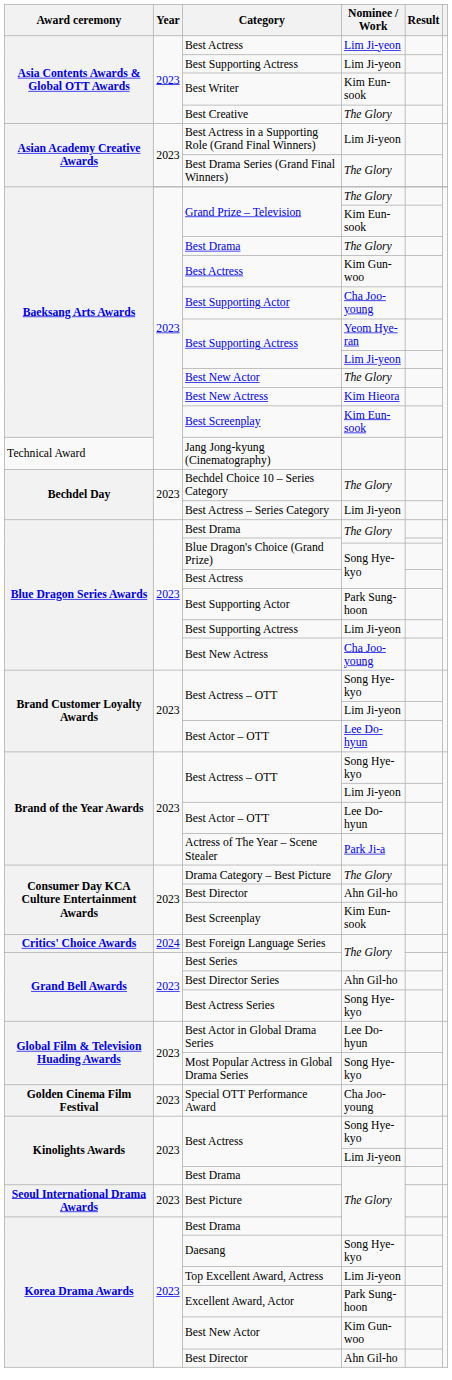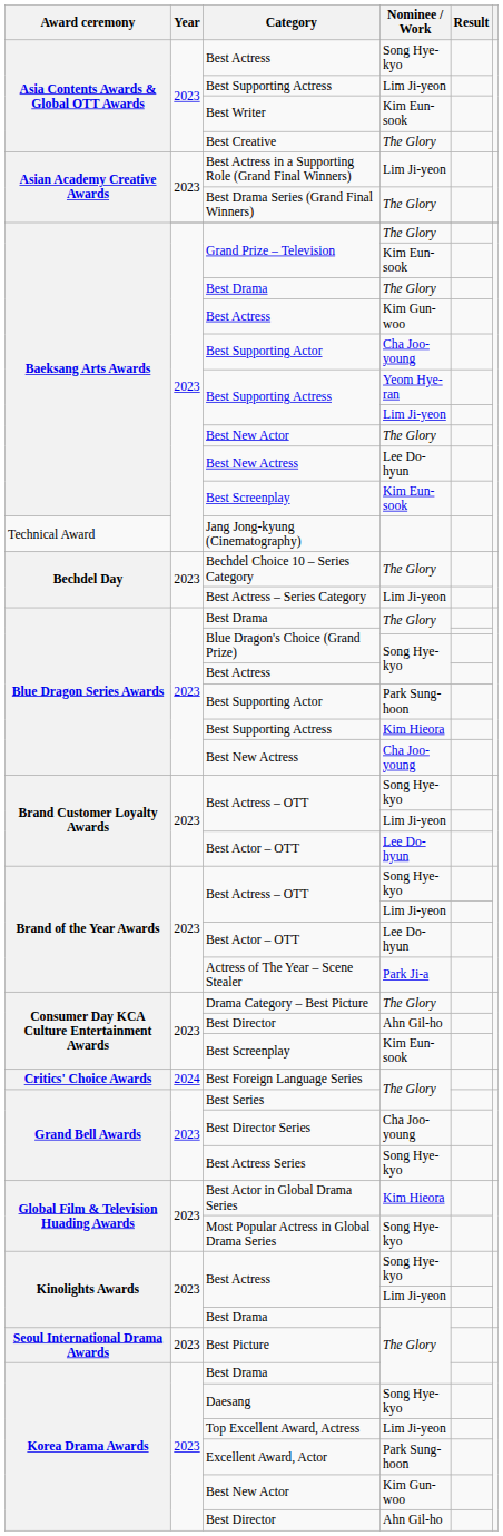 <table class="wikitable plainrowheaders sortable">
 <tr>
 <th scope="col">Award ceremony </th>
 <th scope="col">Year</th>
 <th scope="col">Category </th>
 <th scope="col">Nominee / Work</th>
 <th scope="col">Result</th>
 <th scope="col" class="unsortable"></th>
 </tr>
 <tr>
 <th rowspan="4" scope="row"><a href='#'>Asia Contents Awards & Global OTT Awards</a></th>
 <td rowspan="4" style="text-align:center"><a href='#'>2023</a></td>
 <td>Best Actress</td>
-<td><a href='#'>Lim Ji-yeon</a></td>
+<td>Song Hye-kyo</td>
 <td></td>
 <td rowspan="4" style="text-align:center"></td>
 </tr>
 <tr>
 <td>Best Supporting Actress</td>
 <td>Lim Ji-yeon</td>
 <td></td>
 </tr>
 <tr>
 <td>Best Writer</td>
 <td>Kim Eun-sook</td>
 <td></td>
 </tr>
 <tr>
 <td>Best Creative</td>
 <td><em>The Glory</em></td>
 <td></td>
 </tr>
 <tr>
 <th scope="row" rowspan="2"><a href='#'>Asian Academy Creative Awards</a></th>
 <td rowspan="2" style="text-align:center">2023</td>
 <td>Best Actress in a Supporting Role (Grand Final Winners)</td>
 <td>Lim Ji-yeon</td>
 <td></td>
 <td rowspan="2" style="text-align:center"></td>
 </tr>
 <tr>
 <td>Best Drama Series (Grand Final Winners)</td>
 <td><em>The Glory</em></td>
 <td></td>
 </tr>
 <tr>
 <th rowspan="11" scope="row"><a href='#'>Baeksang Arts Awards</a></th>
 </tr>
 <tr>
 <td rowspan="11" style="text-align:center"><a href='#'>2023</a></td>
 <td rowspan="2"><a href='#'>Grand Prize – Television</a></td>
 <td><em>The Glory</em></td>
 <td></td>
 <td rowspan="11" style="text-align:center"></td>
 </tr>
 <tr>
 <td>Kim Eun-sook</td>
 <td></td>
 </tr>
 <tr>
 <td><a href='#'>Best Drama</a></td>
 <td><em>The Glory</em></td>
 <td></td>
 </tr>
 <tr>
 <td><a href='#'>Best Actress</a></td>
 <td>Kim Gun-woo</td>
 <td></td>
 </tr>
 <tr>
 <td><a href='#'>Best Supporting Actor</a></td>
 <td><a href='#'>Cha Joo-young</a></td>
 <td></td>
 </tr>
 <tr>
 <td rowspan="2"><a href='#'>Best Supporting Actress</a></td>
 <td><a href='#'>Yeom Hye-ran</a></td>
 <td></td>
 </tr>
 <tr>
 <td><a href='#'>Lim Ji-yeon</a></td>
 <td></td>
 </tr>
 <tr>
 <td><a href='#'>Best New Actor</a></td>
 <td><em>The Glory</em></td>
 <td></td>
 </tr>
 <tr>
 <td><a href='#'>Best New Actress</a></td>
-<td><a href='#'>Kim Hieora</a></td>
+<td>Lee Do-hyun</td>
 <td></td>
 </tr>
 <tr>
 <td><a href='#'>Best Screenplay</a></td>
 <td><a href='#'>Kim Eun-sook</a></td>
 <td></td>
 </tr>
 <tr>
 <td>Technical Award</td>
 <td>Jang Jong-kyung (Cinematography)</td>
 <td></td>
 </tr>
 <tr>
 <th rowspan="2" scope="row">Bechdel Day</th>
 <td rowspan="2" style="text-align:center">2023</td>
 <td>Bechdel Choice 10 – Series Category</td>
 <td><em>The Glory</em></td>
 <td></td>
 <td rowspan="2" style="text-align:center"></td>
 </tr>
 <tr>
 <td>Best Actress – Series Category</td>
 <td>Lim Ji-yeon</td>
 <td></td>
 </tr>
 <tr>
 <th rowspan="7" scope="row"><a href='#'>Blue Dragon Series Awards</a></th>
 <td rowspan="7" style="text-align:center"><a href='#'>2023</a></td>
 <td>Best Drama</td>
 <td rowspan="2"><em>The Glory</em></td>
 <td></td>
 <td rowspan="7" style="text-align:center"></td>
 </tr>
 <tr>
 <td rowspan= "2">Blue Dragon's Choice (Grand Prize)</td>
 <td></td>
 </tr>
 <tr>
 <td rowspan= "2">Song Hye-kyo</td>
 <td></td>
 </tr>
 <tr>
 <td>Best Actress</td>
 <td></td>
 </tr>
 <tr>
 <td>Best Supporting Actor</td>
 <td>Park Sung-hoon</td>
 <td></td>
 </tr>
 <tr>
 <td>Best Supporting Actress</td>
-<td>Lim Ji-yeon</td>
+<td><a href='#'>Kim Hieora</a></td>
 <td></td>
 </tr>
 <tr>
 <td>Best New Actress</td>
 <td><a href='#'>Cha Joo-young</a></td>
 <td></td>
 </tr>
 <tr>
 <th rowspan="3" scope="row">Brand Customer Loyalty Awards</th>
 <td rowspan="3" style="text-align:center">2023</td>
 <td rowspan="2">Best Actress – OTT</td>
 <td>Song Hye-kyo</td>
 <td></td>
 <td rowspan="3" style="text-align:center"></td>
 </tr>
 <tr>
 <td>Lim Ji-yeon</td>
 <td></td>
 </tr>
 <tr>
 <td>Best Actor – OTT</td>
 <td><a href='#'>Lee Do-hyun</a></td>
 <td></td>
 </tr>
 <tr>
 <th rowspan="4" scope="row">Brand of the Year Awards</th>
 <td rowspan="4" style="text-align:center">2023</td>
 <td rowspan="2">Best Actress – OTT</td>
 <td>Song Hye-kyo</td>
 <td></td>
 <td rowspan="4" style="text-align:center"></td>
 </tr>
 <tr>
 <td>Lim Ji-yeon</td>
 <td></td>
 </tr>
 <tr>
 <td>Best Actor – OTT</td>
 <td>Lee Do-hyun</td>
 <td></td>
 </tr>
 <tr>
 <td>Actress of The Year – Scene Stealer</td>
 <td><a href='#'>Park Ji-a</a></td>
 <td></td>
 </tr>
 <tr>
 <th rowspan="3" scope="row">Consumer Day KCA Culture Entertainment Awards</th>
 <td rowspan="3" style="text-align:center">2023</td>
 <td>Drama Category – Best Picture</td>
 <td><em>The Glory</em></td>
 <td></td>
 <td rowspan="3" style="text-align:center"></td>
 </tr>
 <tr>
 <td>Best Director</td>
 <td>Ahn Gil-ho</td>
 <td></td>
 </tr>
 <tr>
 <td>Best Screenplay</td>
 <td>Kim Eun-sook</td>
 <td></td>
 </tr>
 <tr>
 <th scope="row"><a href='#'>Critics' Choice Awards</a></th>
 <td style="text-align:center"><a href='#'>2024</a></td>
 <td>Best Foreign Language Series</td>
 <td rowspan="2"><em>The Glory</em></td>
 <td></td>
 <td style="text-align:center;"></td>
 </tr>
 <tr>
 <th rowspan="3" scope="row"><a href='#'>Grand Bell Awards</a></th>
 <td rowspan="3" style="text-align:center"><a href='#'>2023</a></td>
 <td>Best Series</td>
 <td></td>
 <td rowspan="3" style="text-align:center;"></td>
 </tr>
 <tr>
 <td>Best Director Series</td>
-<td>Ahn Gil-ho</td>
+<td>Cha Joo-young</td>
 <td></td>
 </tr>
 <tr>
 <td>Best Actress Series</td>
 <td>Song Hye-kyo</td>
 <td></td>
 </tr>
 <tr>
 <th rowspan="2" scope="row"><a href='#'>Global Film & Television Huading Awards</a></th>
 <td rowspan="2" style="text-align:center">2023</td>
 <td>Best Actor in Global Drama Series</td>
-<td>Lee Do-hyun</td>
+<td><a href='#'>Kim Hieora</a></td>
 <td></td>
 <td rowspan="2" style="text-align:center"></td>
 </tr>
 <tr>
 <td>Most Popular Actress in Global Drama Series</td>
 <td>Song Hye-kyo</td>
 <td></td>
-</tr>
-<tr>
-<th scope="row">Golden Cinema Film Festival</th>
-<td style="text-align:center">2023</td>
-<td>Special OTT Performance Award</td>
-<td>Cha Joo-young</td>
-<td></td>
-<td style="text-align:center"></td>
 </tr>
 <tr>
 <th rowspan="3" scope="row">Kinolights Awards</th>
 <td rowspan="3" style="text-align:center">2023</td>
 <td rowspan="2">Best Actress</td>
 <td>Song Hye-kyo</td>
 <td></td>
 <td rowspan="3" style="text-align:center"></td>
 </tr>
 <tr>
 <td>Lim Ji-yeon</td>
 <td></td>
 </tr>
 <tr>
 <td>Best Drama</td>
 <td rowspan="3"><em>The Glory</em></td>
 <td></td>
 </tr>
 <tr>
 <th scope="row"><a href='#'>Seoul International Drama Awards</a></th>
 <td style="text-align:center">2023</td>
 <td>Best Picture</td>
 <td></td>
 <td style="text-align:center"></td>
 </tr>
 <tr>
 <th rowspan="6" scope="row"><a href='#'>Korea Drama Awards</a></th>
 <td rowspan="6" style="text-align:center"><a href='#'>2023</a></td>
 <td>Best Drama</td>
 <td></td>
 <td rowspan="6" style="text-align:center"></td>
 </tr>
 <tr>
 <td>Daesang</td>
 <td>Song Hye-kyo</td>
 <td></td>
 </tr>
 <tr>
 <td>Top Excellent Award, Actress</td>
 <td>Lim Ji-yeon</td>
 <td></td>
 </tr>
 <tr>
 <td>Excellent Award, Actor</td>
 <td>Park Sung-hoon</td>
 <td></td>
 </tr>
 <tr>
 <td>Best New Actor</td>
 <td>Kim Gun-woo</td>
 <td></td>
 </tr>
 <tr>
 <td>Best Director</td>
 <td>Ahn Gil-ho</td>
 <td></td>
 </tr>
 </table>
